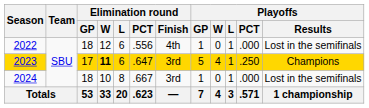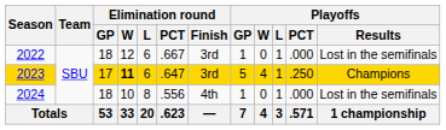 <table class="wikitable" style="text-align:center">
 <tr>
 <th rowspan="2">Season</th>
 <th rowspan="2">Team</th>
 <th colspan="5">Elimination round</th>
 <th colspan="5">Playoffs</th>
 </tr>
 <tr>
 <th>GP</th>
 <th>W</th>
 <th>L</th>
 <th>PCT</th>
 <th>Finish</th>
 <th>GP</th>
 <th>W</th>
 <th>L</th>
 <th>PCT</th>
 <th>Results</th>
 </tr>
 <tr>
 <td><a href='#'>2022</a></td>
 <td rowspan="3"><a href='#'>SBU</a></td>
 <td>18</td>
 <td>12</td>
 <td>6</td>
-<td>.556</td>
-<td>4th</td>
+<td>.667</td>
+<td>3rd</td>
 <td>1</td>
 <td>0</td>
 <td>1</td>
 <td>.000</td>
 <td>Lost in the semifinals</td>
 </tr>
 <tr>
 <td bgcolor="#FFD700"><a href='#'>2023</a></td>
 <td bgcolor="#FFD700">17</td>
 <td bgcolor="#FFD700"><strong>11</strong></td>
 <td bgcolor="#FFD700">6</td>
 <td bgcolor="#FFD700">.647</td>
 <td bgcolor="#FFD700">3rd</td>
 <td bgcolor="#FFD700">5</td>
 <td bgcolor="#FFD700">4</td>
 <td bgcolor="#FFD700">1</td>
 <td bgcolor="#FFD700">.250</td>
 <td bgcolor="#FFD700">Champions</td>
 </tr>
 <tr>
 <td><a href='#'>2024</a></td>
 <td>18</td>
 <td>10</td>
 <td>8</td>
-<td>.667</td>
-<td>3rd</td>
+<td>.556</td>
+<td>4th</td>
 <td>1</td>
 <td>0</td>
 <td>1</td>
 <td>.000</td>
 <td>Lost in the semifinals</td>
 </tr>
 <tr>
 <th colspan="2">Totals</th>
 <th>53</th>
 <th>33</th>
 <th>20</th>
 <th>.623</th>
 <th>—</th>
 <th>7</th>
 <th>4</th>
 <th>3</th>
 <th>.571</th>
 <th>1 championship</th>
 </tr>
 </table>
